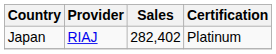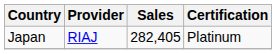 <table class="wikitable" border="1">
 <tr>
 <th>Country</th>
 <th>Provider</th>
 <th>Sales</th>
 <th>Certification</th>
 </tr>
 <tr>
 <td>Japan</td>
 <td><a href='#'>RIAJ</a></td>
-<td>282,402</td>
+<td>282,405</td>
 <td>Platinum</td>
 </tr>
 <tr>
 </tr>
 </table>
